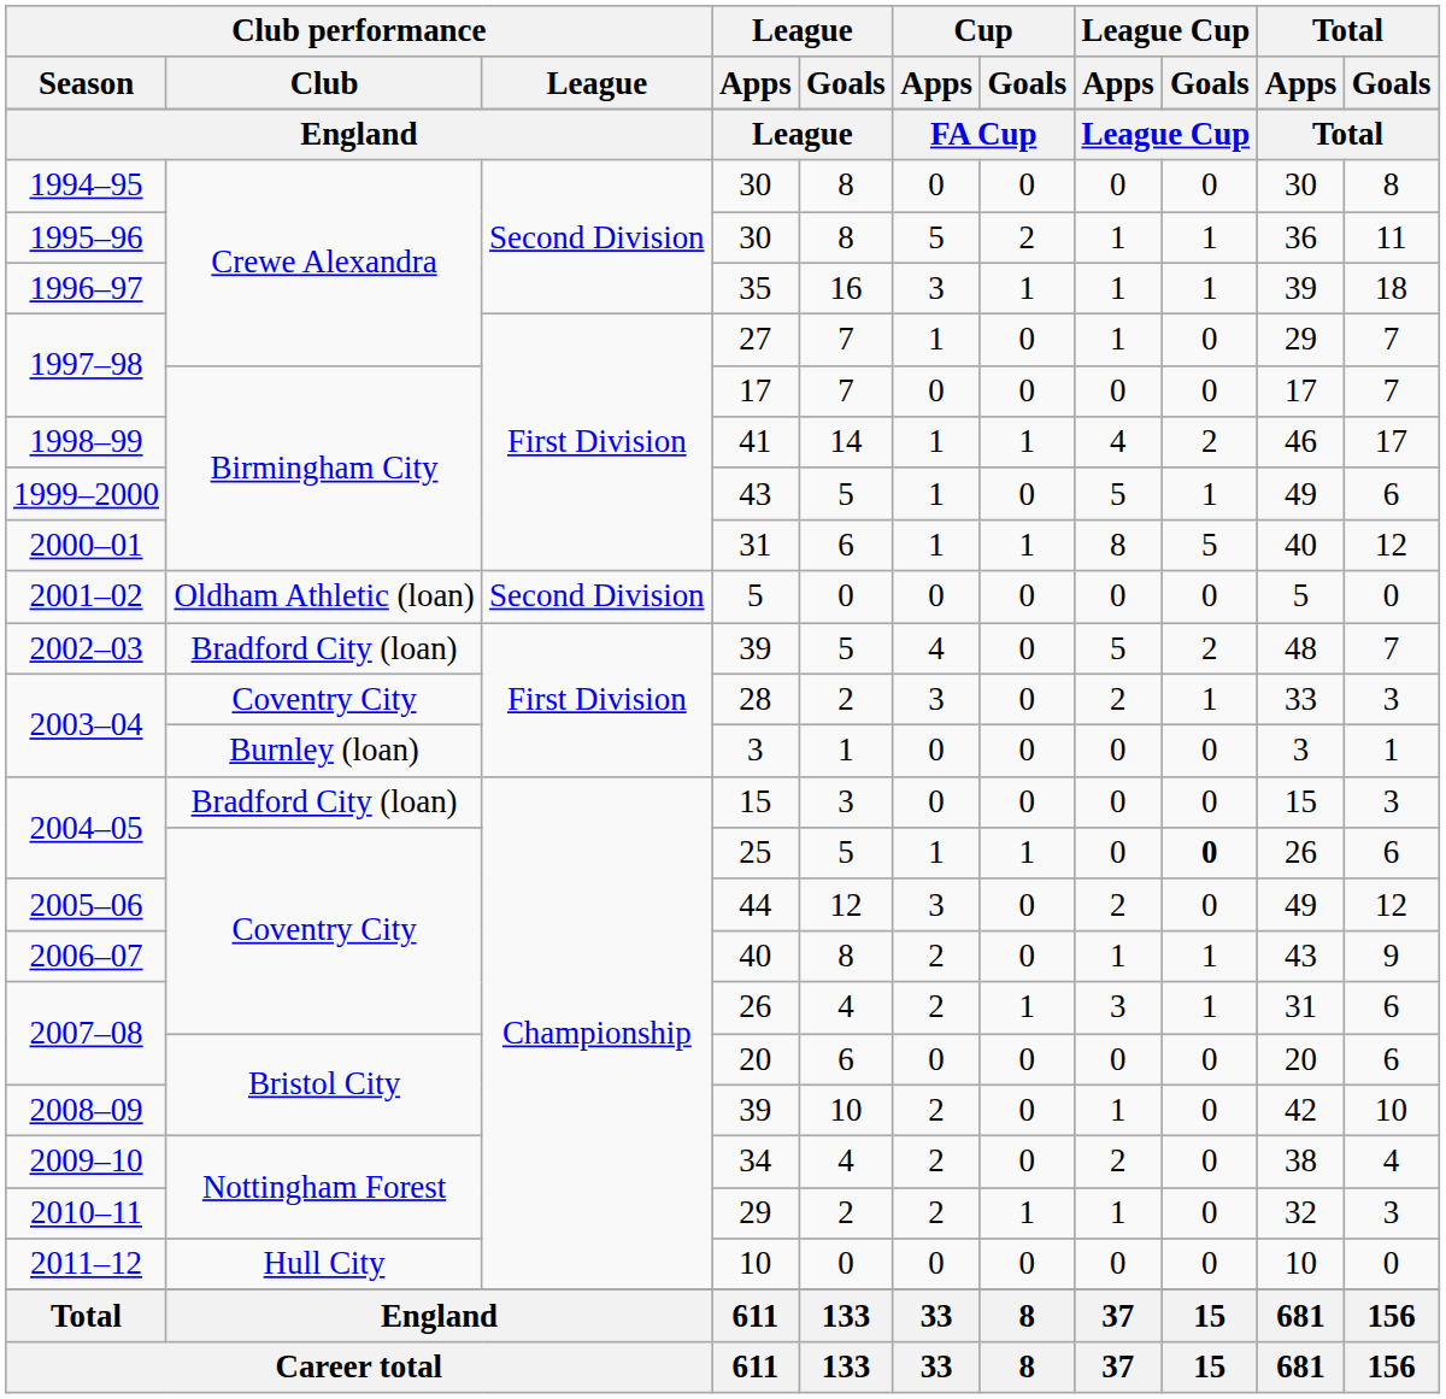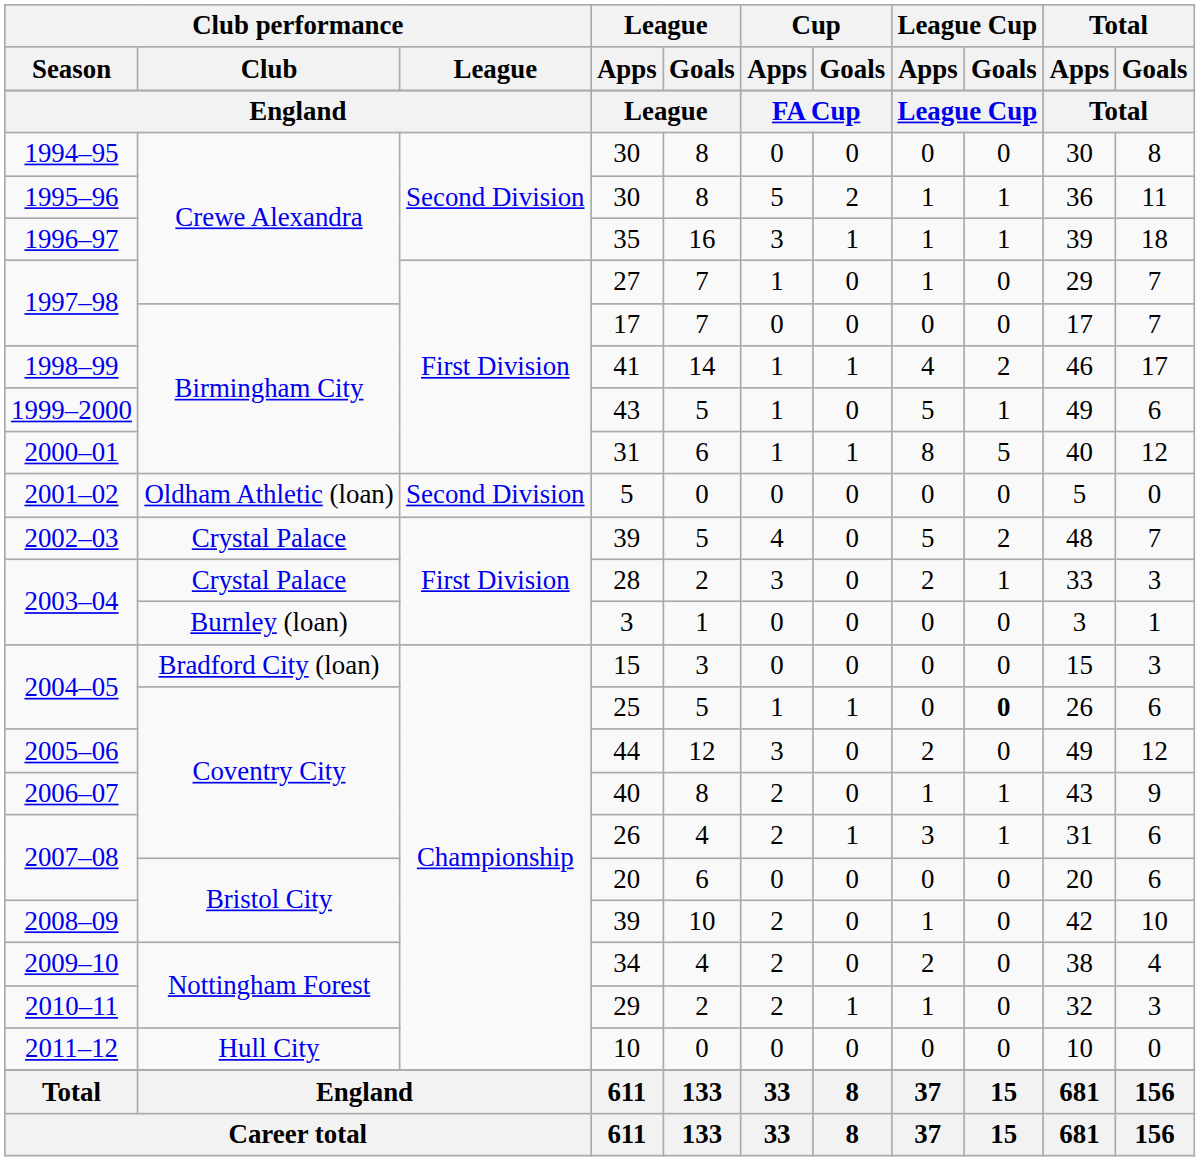 <table class="wikitable" style="text-align:center">
 <tr>
 <th colspan=3>Club performance</th>
 <th colspan=2>League</th>
 <th colspan=2>Cup</th>
 <th colspan=2>League Cup</th>
 <th colspan=2>Total</th>
 </tr>
 <tr>
 <th>Season</th>
 <th>Club</th>
 <th>League</th>
 <th>Apps</th>
 <th>Goals</th>
 <th>Apps</th>
 <th>Goals</th>
 <th>Apps</th>
 <th>Goals</th>
 <th>Apps</th>
 <th>Goals</th>
 </tr>
 <tr>
 </tr>
 <tr>
 <th colspan=3>England</th>
 <th colspan=2>League</th>
 <th colspan=2><a href='#'>FA Cup</a></th>
 <th colspan=2><a href='#'>League Cup</a></th>
 <th colspan=2>Total</th>
 </tr>
 <tr>
 <td><a href='#'>1994–95</a></td>
 <td rowspan="4"><a href='#'>Crewe Alexandra</a></td>
 <td rowspan="3"><a href='#'>Second Division</a></td>
 <td>30</td>
 <td>8</td>
 <td>0</td>
 <td>0</td>
 <td>0</td>
 <td>0</td>
 <td>30</td>
 <td>8</td>
 </tr>
 <tr>
 <td><a href='#'>1995–96</a></td>
 <td>30</td>
 <td>8</td>
 <td>5</td>
 <td>2</td>
 <td>1</td>
 <td>1</td>
 <td>36</td>
 <td>11</td>
 </tr>
 <tr>
 <td><a href='#'>1996–97</a></td>
 <td>35</td>
 <td>16</td>
 <td>3</td>
 <td>1</td>
 <td>1</td>
 <td>1</td>
 <td>39</td>
 <td>18</td>
 </tr>
 <tr>
 <td rowspan="2"><a href='#'>1997–98</a></td>
 <td rowspan="5"><a href='#'>First Division</a></td>
 <td>27</td>
 <td>7</td>
 <td>1</td>
 <td>0</td>
 <td>1</td>
 <td>0</td>
 <td>29</td>
 <td>7</td>
 </tr>
 <tr>
 <td rowspan="4"><a href='#'>Birmingham City</a></td>
 <td>17</td>
 <td>7</td>
 <td>0</td>
 <td>0</td>
 <td>0</td>
 <td>0</td>
 <td>17</td>
 <td>7</td>
 </tr>
 <tr>
 <td><a href='#'>1998–99</a></td>
 <td>41</td>
 <td>14</td>
 <td>1</td>
 <td>1</td>
 <td>4</td>
 <td>2</td>
 <td>46</td>
 <td>17</td>
 </tr>
 <tr>
 <td><a href='#'>1999–2000</a></td>
 <td>43</td>
 <td>5</td>
 <td>1</td>
 <td>0</td>
 <td>5</td>
 <td>1</td>
 <td>49</td>
 <td>6</td>
 </tr>
 <tr>
 <td><a href='#'>2000–01</a></td>
 <td>31</td>
 <td>6</td>
 <td>1</td>
 <td>1</td>
 <td>8</td>
 <td>5</td>
 <td>40</td>
 <td>12</td>
 </tr>
 <tr>
 <td><a href='#'>2001–02</a></td>
 <td><a href='#'>Oldham Athletic</a> (loan)</td>
 <td><a href='#'>Second Division</a></td>
 <td>5</td>
 <td>0</td>
 <td>0</td>
 <td>0</td>
 <td>0</td>
 <td>0</td>
 <td>5</td>
 <td>0</td>
 </tr>
 <tr>
 <td><a href='#'>2002–03</a></td>
-<td><a href='#'>Bradford City</a> (loan)</td>
+<td><a href='#'>Crystal Palace</a></td>
 <td rowspan="3"><a href='#'>First Division</a></td>
 <td>39</td>
 <td>5</td>
 <td>4</td>
 <td>0</td>
 <td>5</td>
 <td>2</td>
 <td>48</td>
 <td>7</td>
 </tr>
 <tr>
 <td rowspan="2"><a href='#'>2003–04</a></td>
-<td><a href='#'>Coventry City</a></td>
+<td><a href='#'>Crystal Palace</a></td>
 <td>28</td>
 <td>2</td>
 <td>3</td>
 <td>0</td>
 <td>2</td>
 <td>1</td>
 <td>33</td>
 <td>3</td>
 </tr>
 <tr>
 <td><a href='#'>Burnley</a> (loan)</td>
 <td>3</td>
 <td>1</td>
 <td>0</td>
 <td>0</td>
 <td>0</td>
 <td>0</td>
 <td>3</td>
 <td>1</td>
 </tr>
 <tr>
 <td rowspan="2"><a href='#'>2004–05</a></td>
 <td><a href='#'>Bradford City</a> (loan)</td>
 <td rowspan="10"><a href='#'>Championship</a></td>
 <td>15</td>
 <td>3</td>
 <td>0</td>
 <td>0</td>
 <td>0</td>
 <td>0</td>
 <td>15</td>
 <td>3</td>
 </tr>
 <tr>
 <td rowspan="4"><a href='#'>Coventry City</a></td>
 <td>25</td>
 <td>5</td>
 <td>1</td>
 <td>1</td>
 <td>0</td>
 <td><strong>0</strong></td>
 <td>26</td>
 <td>6</td>
 </tr>
 <tr>
 <td><a href='#'>2005–06</a></td>
 <td>44</td>
 <td>12</td>
 <td>3</td>
 <td>0</td>
 <td>2</td>
 <td>0</td>
 <td>49</td>
 <td>12</td>
 </tr>
 <tr>
 <td><a href='#'>2006–07</a></td>
 <td>40</td>
 <td>8</td>
 <td>2</td>
 <td>0</td>
 <td>1</td>
 <td>1</td>
 <td>43</td>
 <td>9</td>
 </tr>
 <tr>
 <td rowspan="2"><a href='#'>2007–08</a></td>
 <td>26</td>
 <td>4</td>
 <td>2</td>
 <td>1</td>
 <td>3</td>
 <td>1</td>
 <td>31</td>
 <td>6</td>
 </tr>
 <tr>
 <td rowspan="2"><a href='#'>Bristol City</a></td>
 <td>20</td>
 <td>6</td>
 <td>0</td>
 <td>0</td>
 <td>0</td>
 <td>0</td>
 <td>20</td>
 <td>6</td>
 </tr>
 <tr>
 <td><a href='#'>2008–09</a></td>
 <td>39</td>
 <td>10</td>
 <td>2</td>
 <td>0</td>
 <td>1</td>
 <td>0</td>
 <td>42</td>
 <td>10</td>
 </tr>
 <tr>
 <td><a href='#'>2009–10</a></td>
 <td rowspan="2"><a href='#'>Nottingham Forest</a></td>
 <td>34</td>
 <td>4</td>
 <td>2</td>
 <td>0</td>
 <td>2</td>
 <td>0</td>
 <td>38</td>
 <td>4</td>
 </tr>
 <tr>
 <td><a href='#'>2010–11</a></td>
 <td>29</td>
 <td>2</td>
 <td>2</td>
 <td>1</td>
 <td>1</td>
 <td>0</td>
 <td>32</td>
 <td>3</td>
 </tr>
 <tr>
 <td><a href='#'>2011–12</a></td>
 <td><a href='#'>Hull City</a></td>
 <td>10</td>
 <td>0</td>
 <td>0</td>
 <td>0</td>
 <td>0</td>
 <td>0</td>
 <td>10</td>
 <td>0</td>
 </tr>
 <tr>
 </tr>
 <tr>
 <th rowspan=1>Total</th>
 <th colspan=2>England</th>
 <th>611</th>
 <th>133</th>
 <th>33</th>
 <th>8</th>
 <th>37</th>
 <th>15</th>
 <th>681</th>
 <th>156</th>
 </tr>
 <tr>
 <th colspan=3>Career total</th>
 <th>611</th>
 <th>133</th>
 <th>33</th>
 <th>8</th>
 <th>37</th>
 <th>15</th>
 <th>681</th>
 <th>156</th>
 </tr>
 </table>
